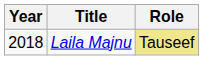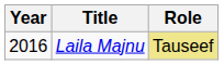 <table class="wikitable">
 <tr>
 <th>Year</th>
 <th>Title</th>
 <th>Role</th>
 </tr>
 <tr>
-<td>2018</td>
+<td>2016</td>
 <td><em><a href='#'>Laila Majnu</a></em></td>
 <td style="background: khaki;">Tauseef</td>
 </tr>
 </table>
